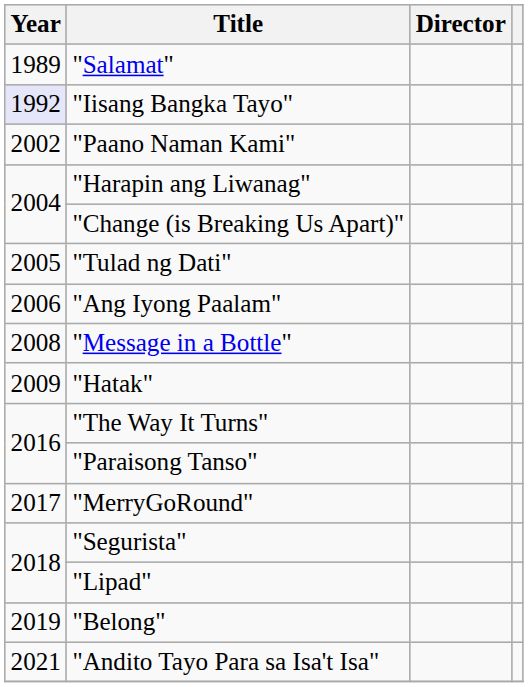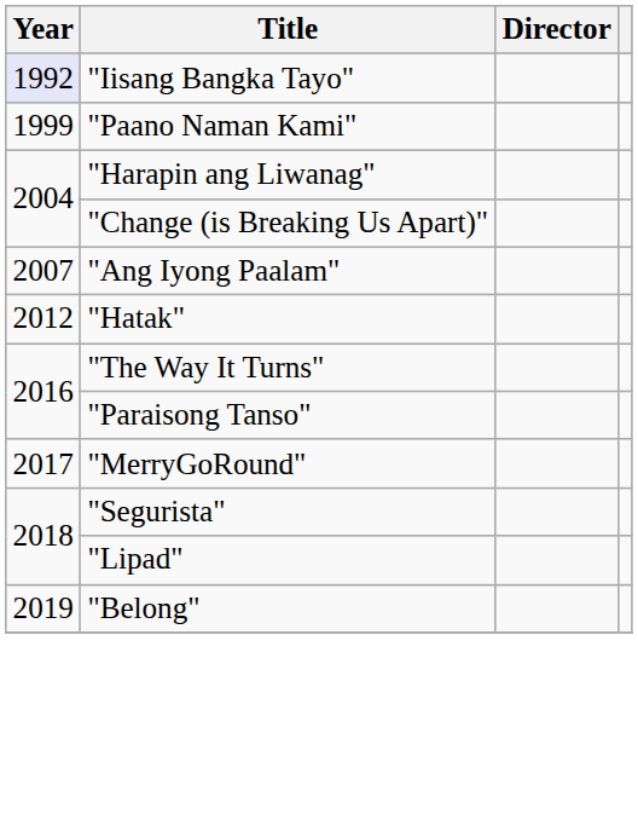 <table class="wikitable">
 <tr>
 <th><strong>Year</strong></th>
 <th><strong>Title</strong></th>
 <th><strong>Director</strong></th>
 <th></th>
 </tr>
 <tr>
-<td>1989</td>
-<td>"<a href='#'>Salamat</a>"</td>
-<td></td>
-<td></td>
-</tr>
-<tr>
 <td style="background: lavender;">1992</td>
 <td>"Iisang Bangka Tayo"</td>
 <td></td>
 <td></td>
 </tr>
 <tr>
-<td>2002</td>
+<td>1999</td>
 <td>"Paano Naman Kami"</td>
 <td></td>
 <td></td>
 </tr>
 <tr>
 <td rowspan="2">2004</td>
 <td>"Harapin ang Liwanag"</td>
 <td></td>
 <td></td>
 </tr>
 <tr>
 <td>"Change (is Breaking Us Apart)"</td>
 <td></td>
 <td></td>
 </tr>
 <tr>
-<td>2005</td>
-<td>"Tulad ng Dati"</td>
-<td></td>
-<td></td>
-</tr>
-<tr>
-<td>2006</td>
+<td>2007</td>
 <td>"Ang Iyong Paalam"</td>
 <td></td>
 <td></td>
 </tr>
 <tr>
-<td>2008</td>
-<td>"<a href='#'>Message in a Bottle</a>"</td>
-<td></td>
-<td></td>
-</tr>
-<tr>
-<td>2009</td>
+<td>2012</td>
 <td>"Hatak"</td>
 <td></td>
 <td></td>
 </tr>
 <tr>
 <td rowspan="2">2016</td>
 <td>"The Way It Turns"</td>
 <td></td>
 <td></td>
 </tr>
 <tr>
 <td>"Paraisong Tanso"</td>
 <td></td>
 <td></td>
 </tr>
 <tr>
 <td>2017</td>
 <td>"MerryGoRound"</td>
 <td></td>
 <td></td>
 </tr>
 <tr>
 <td rowspan="2">2018</td>
 <td>"Segurista"</td>
 <td></td>
 <td></td>
 </tr>
 <tr>
 <td>"Lipad"</td>
 <td></td>
 <td></td>
 </tr>
 <tr>
 <td>2019</td>
 <td>"Belong"</td>
 <td></td>
 <td></td>
 </tr>
 <tr>
-<td>2021</td>
-<td>"Andito Tayo Para sa Isa't Isa"</td>
-<td></td>
-<td></td>
-</tr>
-<tr>
 </tr>
 </table>
